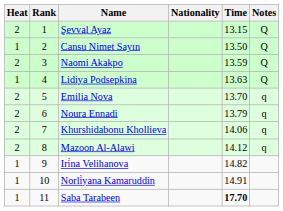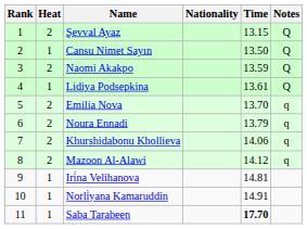 <table class="wikitable sortable" style="text-align:center;font-size:95%">
 <tr>
+<th>Rank</th>
 <th>Heat</th>
-<th>Rank</th>
 <th>Name</th>
 <th>Nationality</th>
 <th>Time</th>
 <th>Notes</th>
 </tr>
 <tr bgcolor=ccffcc>
+<td>1</td>
 <td>2</td>
-<td>1</td>
 <td align=left><a href='#'>Şevval Ayaz</a></td>
 <td align=left></td>
 <td>13.15</td>
 <td>Q</td>
 </tr>
 <tr bgcolor=ccffcc>
+<td>2</td>
 <td>1</td>
-<td>2</td>
 <td align=left><a href='#'>Cansu Nimet Sayın</a></td>
 <td align=left></td>
 <td>13.50</td>
 <td>Q</td>
 </tr>
 <tr bgcolor=ccffcc>
+<td>3</td>
 <td>2</td>
-<td>3</td>
 <td align=left><a href='#'>Naomi Akakpo</a></td>
 <td align=left></td>
 <td>13.59</td>
 <td>Q</td>
 </tr>
 <tr bgcolor=ccffcc>
+<td>4</td>
 <td>1</td>
-<td>4</td>
 <td align=left><a href='#'>Lidiya Podsepkina</a></td>
 <td align=left></td>
-<td>13.63</td>
+<td>13.61</td>
 <td>Q</td>
 </tr>
 <tr bgcolor=ddffdd>
+<td>5</td>
 <td>2</td>
-<td>5</td>
 <td align=left><a href='#'>Emilia Nova</a></td>
 <td align=left></td>
 <td>13.70</td>
 <td>q</td>
 </tr>
 <tr bgcolor=ddffdd>
+<td>6</td>
 <td>2</td>
-<td>6</td>
 <td align=left><a href='#'>Noura Ennadi</a></td>
 <td align=left></td>
 <td>13.79</td>
 <td>q</td>
 </tr>
 <tr bgcolor=ddffdd>
+<td>7</td>
 <td>2</td>
-<td>7</td>
 <td align=left><a href='#'>Khurshidabonu Khollieva</a></td>
 <td align=left></td>
 <td>14.06</td>
 <td>q</td>
 </tr>
 <tr bgcolor=ddffdd>
+<td>8</td>
 <td>2</td>
-<td>8</td>
 <td align=left><a href='#'>Mazoon Al-Alawi</a></td>
 <td align=left></td>
 <td>14.12</td>
 <td>q</td>
 </tr>
 <tr>
+<td>9</td>
 <td>1</td>
-<td>9</td>
 <td align=left><a href='#'>Iri̇na Velihanova</a></td>
 <td align=left></td>
-<td>14.82</td>
+<td>14.81</td>
 <td></td>
 </tr>
 <tr>
+<td>10</td>
 <td>1</td>
-<td>10</td>
 <td align=left><a href='#'>Norli̇yana Kamaruddin</a></td>
 <td align=left></td>
 <td>14.91</td>
 <td></td>
 </tr>
 <tr>
+<td>11</td>
 <td>1</td>
-<td>11</td>
 <td align=left><a href='#'>Saba Tarabeen</a></td>
 <td align=left></td>
 <td><strong>17.70</strong></td>
 <td></td>
 </tr>
 </table>
